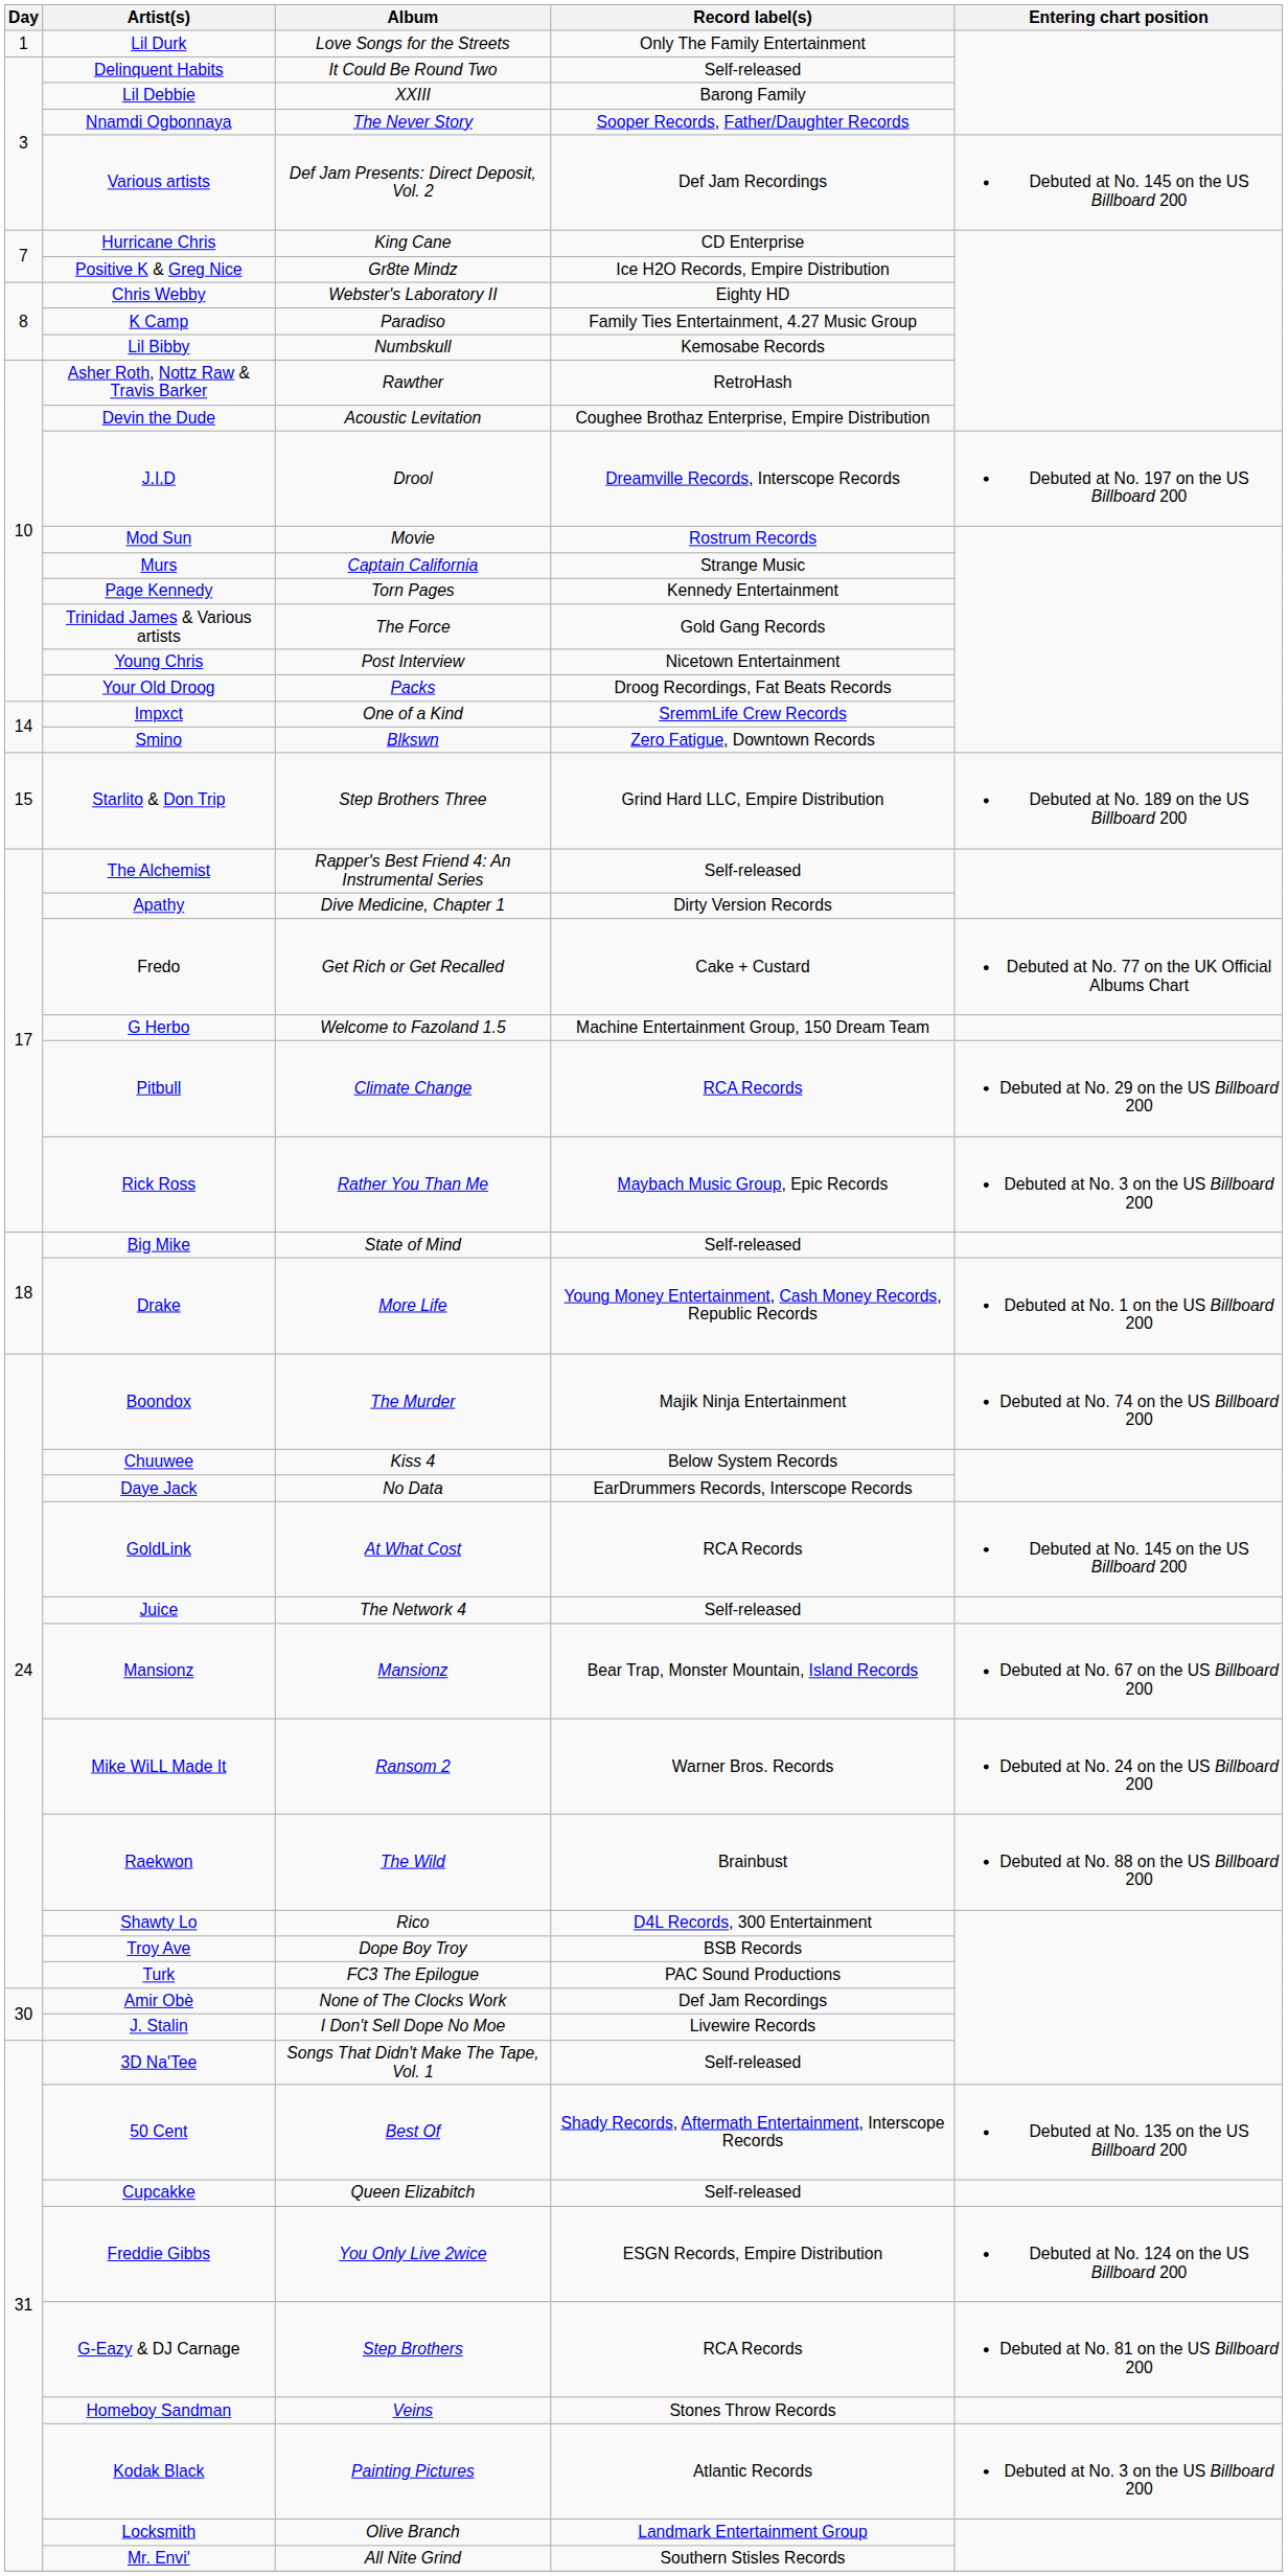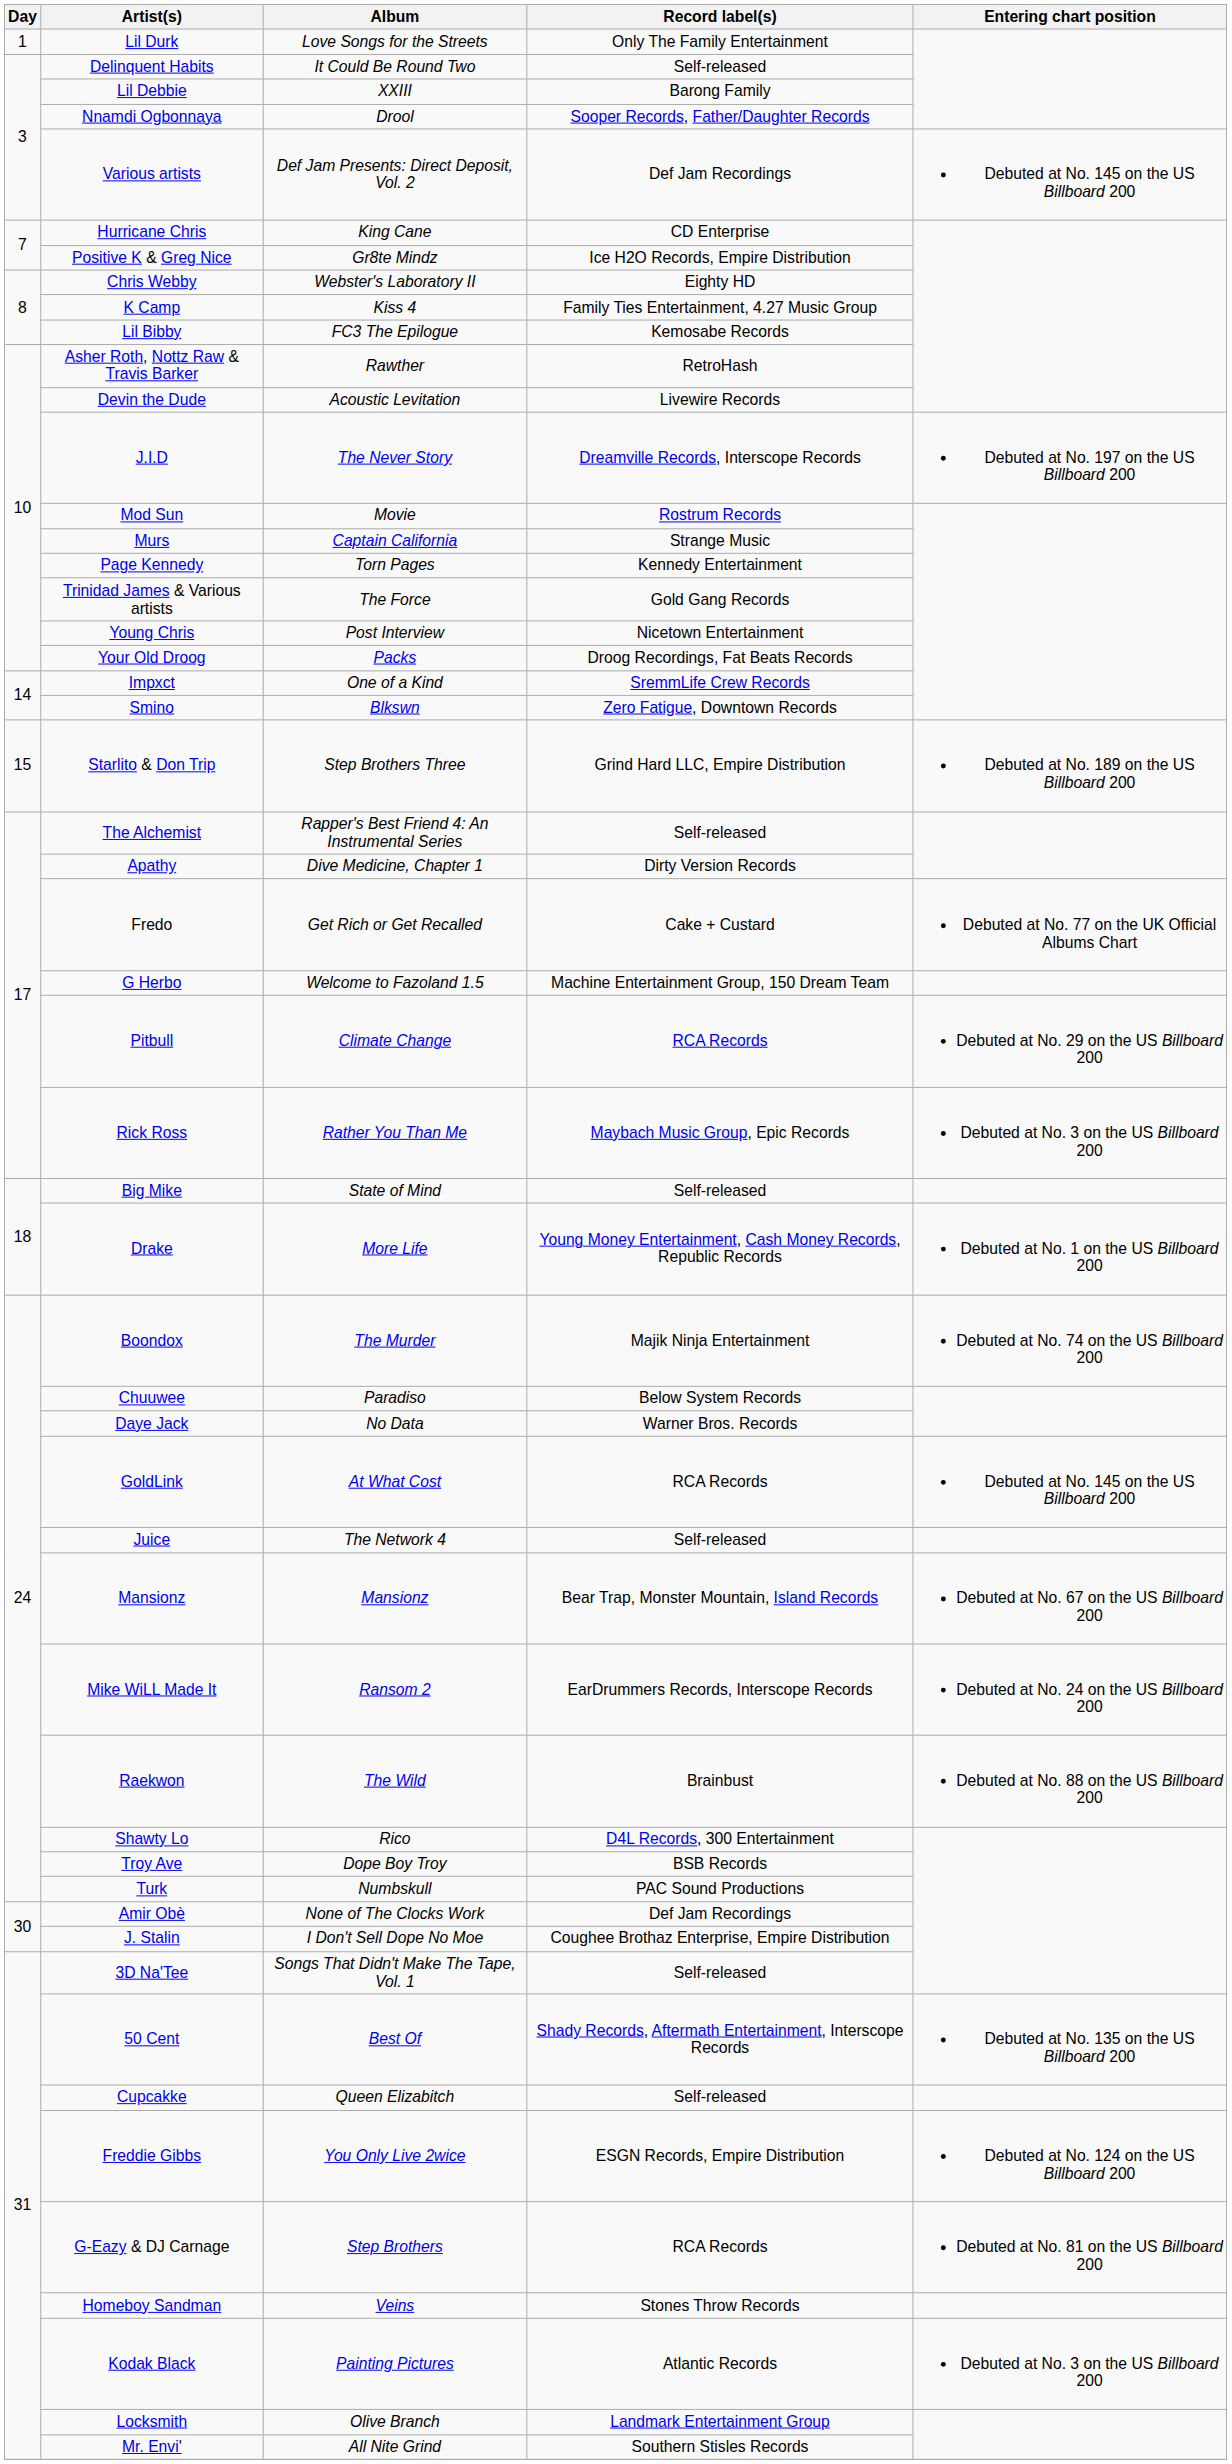 <table class="wikitable" style="text-align:center;">
 <tr>
 <th scope="col">Day</th>
 <th scope="col">Artist(s)</th>
 <th scope="col">Album</th>
 <th scope="col">Record label(s)</th>
 <th scope="col">Entering chart position</th>
 </tr>
 <tr>
 <td>1</td>
 <td><a href='#'>Lil Durk</a></td>
 <td><em>Love Songs for the Streets</em></td>
 <td>Only The Family Entertainment</td>
 <td rowspan="4"></td>
 </tr>
 <tr>
 <td rowspan="4">3</td>
 <td><a href='#'>Delinquent Habits</a></td>
 <td><em>It Could Be Round Two</em></td>
 <td>Self-released</td>
 </tr>
 <tr>
 <td><a href='#'>Lil Debbie</a></td>
 <td><em>XXIII</em></td>
 <td>Barong Family</td>
 </tr>
 <tr>
 <td><a href='#'>Nnamdi Ogbonnaya</a></td>
-<td><em><a href='#'>The Never Story</a></em></td>
+<td><em>Drool</em></td>
 <td><a href='#'>Sooper Records</a>, <a href='#'>Father/Daughter Records</a></td>
 </tr>
 <tr>
 <td><a href='#'>Various artists</a></td>
 <td><em>Def Jam Presents: Direct Deposit, Vol. 2</em></td>
 <td>Def Jam Recordings</td>
 <td><br><ul><li>Debuted at No. 145 on the US <em>Billboard</em> 200</li></ul></td>
 </tr>
 <tr>
 <td rowspan="2">7</td>
 <td><a href='#'>Hurricane Chris</a></td>
 <td><em>King Cane</em></td>
 <td>CD Enterprise</td>
 <td rowspan="7"></td>
 </tr>
 <tr>
 <td><a href='#'>Positive K</a> & <a href='#'>Greg Nice</a></td>
 <td><em>Gr8te Mindz</em></td>
 <td>Ice H2O Records, Empire Distribution</td>
 </tr>
 <tr>
 <td rowspan="3">8</td>
 <td><a href='#'>Chris Webby</a></td>
 <td><em>Webster's Laboratory II</em></td>
 <td>Eighty HD</td>
 </tr>
 <tr>
 <td><a href='#'>K Camp</a></td>
-<td><em>Paradiso</em></td>
+<td><em>Kiss 4</em></td>
 <td>Family Ties Entertainment, 4.27 Music Group</td>
 </tr>
 <tr>
 <td><a href='#'>Lil Bibby</a></td>
-<td><em>Numbskull</em></td>
+<td><em>FC3 The Epilogue</em></td>
 <td>Kemosabe Records</td>
 </tr>
 <tr>
 <td rowspan="9">10</td>
 <td><a href='#'>Asher Roth</a>, <a href='#'>Nottz Raw</a> & <a href='#'>Travis Barker</a></td>
 <td><em>Rawther</em></td>
 <td>RetroHash</td>
 </tr>
 <tr>
 <td><a href='#'>Devin the Dude</a></td>
 <td><em>Acoustic Levitation</em></td>
-<td>Coughee Brothaz Enterprise, Empire Distribution</td>
+<td>Livewire Records</td>
 </tr>
 <tr>
 <td><a href='#'>J.I.D</a></td>
-<td><em>Drool</em></td>
+<td><em><a href='#'>The Never Story</a></em></td>
 <td><a href='#'>Dreamville Records</a>, Interscope Records</td>
 <td><br><ul><li>Debuted at No. 197 on the US <em>Billboard</em> 200</li></ul></td>
 </tr>
 <tr>
 <td><a href='#'>Mod Sun</a></td>
 <td><em>Movie</em></td>
 <td><a href='#'>Rostrum Records</a></td>
 <td rowspan="8"></td>
 </tr>
 <tr>
 <td><a href='#'>Murs</a></td>
 <td><em><a href='#'>Captain California</a></em></td>
 <td>Strange Music</td>
 </tr>
 <tr>
 <td><a href='#'>Page Kennedy</a></td>
 <td><em>Torn Pages</em></td>
 <td>Kennedy Entertainment</td>
 </tr>
 <tr>
 <td><a href='#'>Trinidad James</a> & Various artists</td>
 <td><em>The Force</em></td>
 <td>Gold Gang Records</td>
 </tr>
 <tr>
 <td><a href='#'>Young Chris</a></td>
 <td><em>Post Interview</em></td>
 <td>Nicetown Entertainment</td>
 </tr>
 <tr>
 <td><a href='#'>Your Old Droog</a></td>
 <td><em><a href='#'>Packs</a></em></td>
 <td>Droog Recordings, Fat Beats Records</td>
 </tr>
 <tr>
 <td rowspan="2">14</td>
 <td><a href='#'>Impxct</a></td>
 <td><em>One of a Kind</em></td>
 <td><a href='#'>SremmLife Crew Records</a></td>
 </tr>
 <tr>
 <td><a href='#'>Smino</a></td>
 <td><em><a href='#'>Blkswn</a></em></td>
 <td><a href='#'>Zero Fatigue</a>, Downtown Records</td>
 </tr>
 <tr>
 <td>15</td>
 <td><a href='#'>Starlito</a> & <a href='#'>Don Trip</a></td>
 <td><em>Step Brothers Three</em></td>
 <td>Grind Hard LLC, Empire Distribution</td>
 <td><br><ul><li>Debuted at No. 189 on the US <em>Billboard</em> 200</li></ul></td>
 </tr>
 <tr>
 <td rowspan="6">17</td>
 <td><a href='#'>The Alchemist</a></td>
 <td><em>Rapper's Best Friend 4: An Instrumental Series</em></td>
 <td>Self-released</td>
 <td rowspan="2"></td>
 </tr>
 <tr>
 <td><a href='#'>Apathy</a></td>
 <td><em>Dive Medicine, Chapter 1</em></td>
 <td>Dirty Version Records</td>
 </tr>
 <tr>
 <td>Fredo</td>
 <td><em>Get Rich or Get Recalled</em></td>
 <td>Cake + Custard</td>
 <td><br><ul><li>Debuted at No. 77 on the UK Official Albums Chart</li></ul></td>
 </tr>
 <tr>
 <td><a href='#'>G Herbo</a></td>
 <td><em>Welcome to Fazoland 1.5</em></td>
 <td>Machine Entertainment Group, 150 Dream Team</td>
 <td></td>
 </tr>
 <tr>
 <td><a href='#'>Pitbull</a></td>
 <td><em><a href='#'>Climate Change</a></em></td>
 <td><a href='#'>RCA Records</a></td>
 <td><br><ul><li>Debuted at No. 29 on the US <em>Billboard</em> 200</li></ul></td>
 </tr>
 <tr>
 <td><a href='#'>Rick Ross</a></td>
 <td><em><a href='#'>Rather You Than Me</a></em></td>
 <td><a href='#'>Maybach Music Group</a>, Epic Records</td>
 <td><br><ul><li>Debuted at No. 3 on the US <em>Billboard</em> 200</li></ul></td>
 </tr>
 <tr>
 <td rowspan="2">18</td>
 <td><a href='#'>Big Mike</a></td>
 <td><em>State of Mind</em></td>
 <td>Self-released</td>
 <td></td>
 </tr>
 <tr>
 <td><a href='#'>Drake</a></td>
 <td><em><a href='#'>More Life</a></em></td>
 <td><a href='#'>Young Money Entertainment</a>, <a href='#'>Cash Money Records</a>, Republic Records</td>
 <td><br><ul><li>Debuted at No. 1 on the US <em>Billboard</em> 200</li></ul></td>
 </tr>
 <tr>
 <td rowspan="11">24</td>
 <td><a href='#'>Boondox</a></td>
 <td><em><a href='#'>The Murder</a></em></td>
 <td>Majik Ninja Entertainment</td>
 <td><br><ul><li>Debuted at No. 74 on the US <em>Billboard</em> 200</li></ul></td>
 </tr>
 <tr>
 <td><a href='#'>Chuuwee</a></td>
-<td><em>Kiss 4</em></td>
+<td><em>Paradiso</em></td>
 <td>Below System Records</td>
 <td rowspan="2"></td>
 </tr>
 <tr>
 <td><a href='#'>Daye Jack</a></td>
 <td><em>No Data</em></td>
-<td>EarDrummers Records, Interscope Records</td>
+<td>Warner Bros. Records</td>
 </tr>
 <tr>
 <td><a href='#'>GoldLink</a></td>
 <td><em><a href='#'>At What Cost</a></em></td>
 <td>RCA Records</td>
 <td><br><ul><li>Debuted at No. 145 on the US <em>Billboard</em> 200</li></ul></td>
 </tr>
 <tr>
 <td><a href='#'>Juice</a></td>
 <td><em>The Network 4</em></td>
 <td>Self-released</td>
 <td></td>
 </tr>
 <tr>
 <td><a href='#'>Mansionz</a></td>
 <td><em><a href='#'>Mansionz</a></em></td>
 <td>Bear Trap, Monster Mountain, <a href='#'>Island Records</a></td>
 <td><br><ul><li>Debuted at No. 67 on the US <em>Billboard</em> 200</li></ul></td>
 </tr>
 <tr>
 <td><a href='#'>Mike WiLL Made It</a></td>
 <td><em><a href='#'>Ransom 2</a></em></td>
-<td>Warner Bros. Records</td>
+<td>EarDrummers Records, Interscope Records</td>
 <td><br><ul><li>Debuted at No. 24 on the US <em>Billboard</em> 200</li></ul></td>
 </tr>
 <tr>
 <td><a href='#'>Raekwon</a></td>
 <td><em><a href='#'>The Wild</a></em></td>
 <td>Brainbust</td>
 <td><br><ul><li>Debuted at No. 88 on the US <em>Billboard</em> 200</li></ul></td>
 </tr>
 <tr>
 <td><a href='#'>Shawty Lo</a></td>
 <td><em>Rico</em></td>
 <td><a href='#'>D4L Records</a>, 300 Entertainment</td>
 <td rowspan="6"></td>
 </tr>
 <tr>
 <td><a href='#'>Troy Ave</a></td>
 <td><em>Dope Boy Troy</em></td>
 <td>BSB Records</td>
 </tr>
 <tr>
 <td><a href='#'>Turk</a></td>
-<td><em>FC3 The Epilogue</em></td>
+<td><em>Numbskull</em></td>
 <td>PAC Sound Productions</td>
 </tr>
 <tr>
 <td rowspan="2">30</td>
 <td><a href='#'>Amir Obè</a></td>
 <td><em>None of The Clocks Work</em></td>
 <td>Def Jam Recordings</td>
 </tr>
 <tr>
 <td><a href='#'>J. Stalin</a></td>
 <td><em>I Don't Sell Dope No Moe</em></td>
-<td>Livewire Records</td>
+<td>Coughee Brothaz Enterprise, Empire Distribution</td>
 </tr>
 <tr>
 <td rowspan="9">31</td>
 <td><a href='#'>3D Na'Tee</a></td>
 <td><em>Songs That Didn't Make The Tape, Vol. 1</em></td>
 <td>Self-released</td>
 </tr>
 <tr>
 <td><a href='#'>50 Cent</a></td>
 <td><em><a href='#'>Best Of</a></em></td>
 <td><a href='#'>Shady Records</a>, <a href='#'>Aftermath Entertainment</a>, Interscope Records</td>
 <td><br><ul><li>Debuted at No. 135 on the US <em>Billboard</em> 200</li></ul></td>
 </tr>
 <tr>
 <td><a href='#'>Cupcakke</a></td>
 <td><em>Queen Elizabitch</em></td>
 <td>Self-released</td>
 <td rowspan="1"></td>
 </tr>
 <tr>
 <td><a href='#'>Freddie Gibbs</a></td>
 <td><em><a href='#'>You Only Live 2wice</a></em></td>
 <td>ESGN Records, Empire Distribution</td>
 <td><br><ul><li>Debuted at No. 124 on the US <em>Billboard</em> 200</li></ul></td>
 </tr>
 <tr>
 <td><a href='#'>G-Eazy</a> & DJ Carnage</td>
 <td><em><a href='#'>Step Brothers</a></em></td>
 <td>RCA Records</td>
 <td><br><ul><li>Debuted at No. 81 on the US <em>Billboard</em> 200</li></ul></td>
 </tr>
 <tr>
 <td><a href='#'>Homeboy Sandman</a></td>
 <td><em><a href='#'>Veins</a></em></td>
 <td>Stones Throw Records</td>
 <td></td>
 </tr>
 <tr>
 <td><a href='#'>Kodak Black</a></td>
 <td><em><a href='#'>Painting Pictures</a></em></td>
 <td>Atlantic Records</td>
 <td><br><ul><li>Debuted at No. 3 on the US <em>Billboard</em> 200</li></ul></td>
 </tr>
 <tr>
 <td><a href='#'>Locksmith</a></td>
 <td><em>Olive Branch</em></td>
 <td><a href='#'>Landmark Entertainment Group</a></td>
 <td rowspan="2"></td>
 </tr>
 <tr>
 <td><a href='#'>Mr. Envi'</a></td>
 <td><em>All Nite Grind</em></td>
 <td>Southern Stisles Records</td>
 </tr>
 <tr>
 </tr>
 </table>
